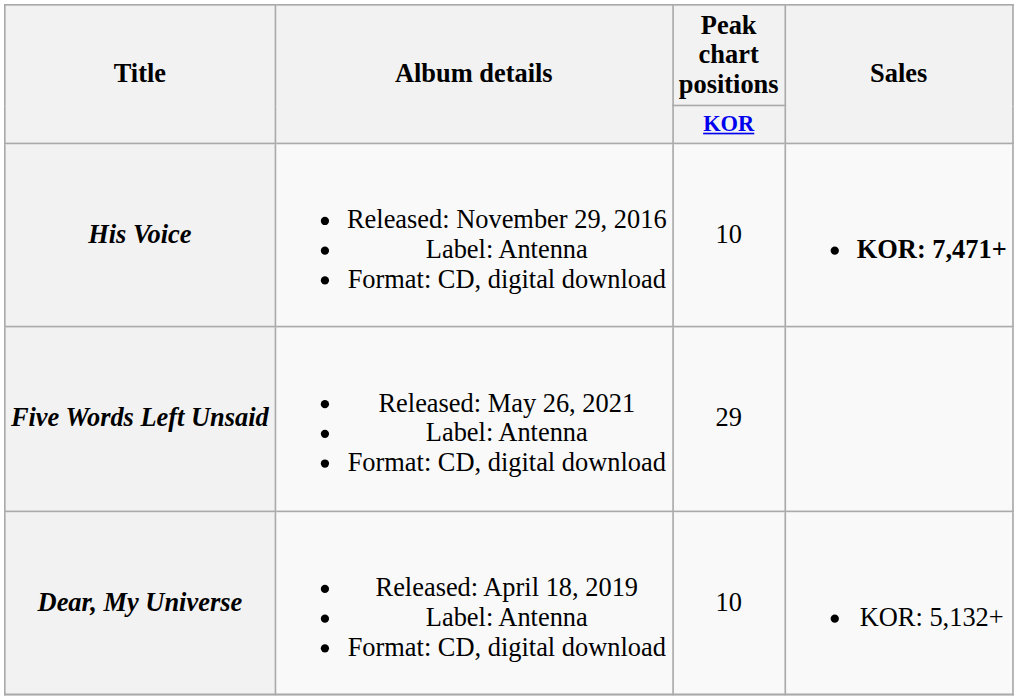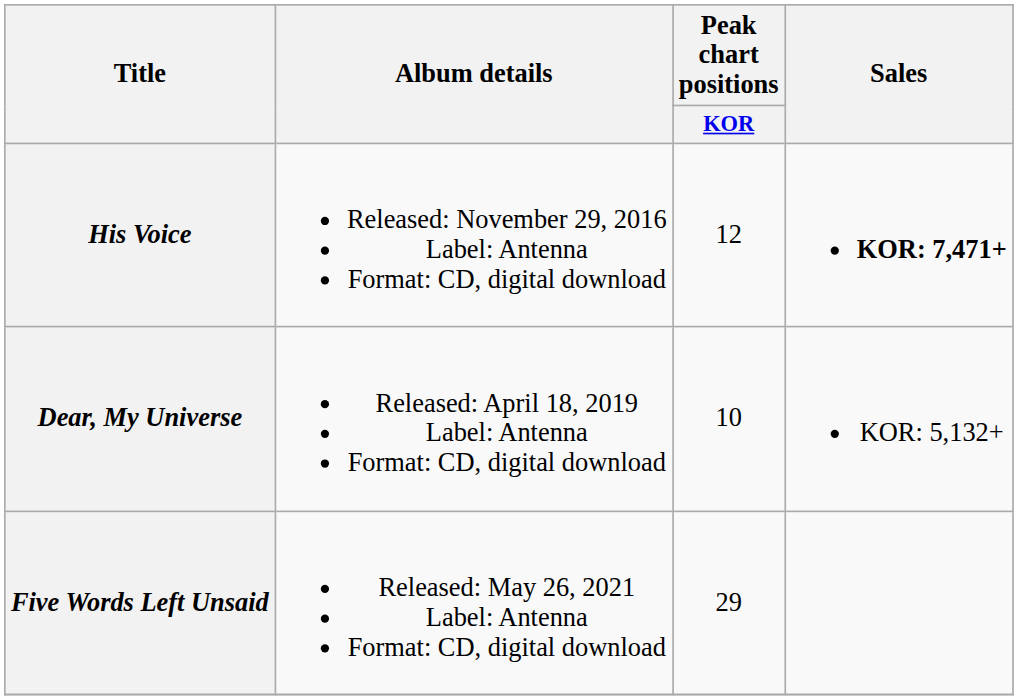 <table class="wikitable plainrowheaders" style="text-align:center;">
 <tr>
 <th scope="col" rowspan="2">Title</th>
 <th scope="col" rowspan="2">Album details</th>
 <th scope="col" colspan="1">Peak chart positions</th>
 <th scope="col" rowspan="2">Sales</th>
 </tr>
 <tr>
 <th scope="col" style="width:3em;font-size:85%;"><a href='#'>KOR</a></th>
 </tr>
 <tr>
 <th scope="row"><em>His Voice</em></th>
 <td><br><ul><li>Released: November 29, 2016</li><li>Label: Antenna</li><li>Format: CD, digital download</li></ul></td>
+<td>12</td>
+<td><strong><br><ul><li>KOR: 7,471+</li></ul></strong></td>
+</tr>
+<tr>
+<th scope="row"><em>Dear, My Universe</em></th>
+<td><br><ul><li>Released: April 18, 2019</li><li>Label: Antenna</li><li>Format: CD, digital download</li></ul></td>
 <td>10</td>
-<td><strong><br><ul><li>KOR: 7,471+</li></ul></strong></td>
+<td><br><ul><li>KOR: 5,132+</li></ul></td>
 </tr>
 <tr>
 <th scope="row"><em>Five Words Left Unsaid</em></th>
 <td><br><ul><li>Released: May 26, 2021</li><li>Label: Antenna</li><li>Format: CD, digital download</li></ul></td>
 <td>29</td>
 <td></td>
 </tr>
 <tr>
-<th scope="row"><em>Dear, My Universe</em></th>
-<td><br><ul><li>Released: April 18, 2019</li><li>Label: Antenna</li><li>Format: CD, digital download</li></ul></td>
-<td>10</td>
-<td><br><ul><li>KOR: 5,132+</li></ul></td>
-</tr>
-<tr>
 </tr>
 </table>
